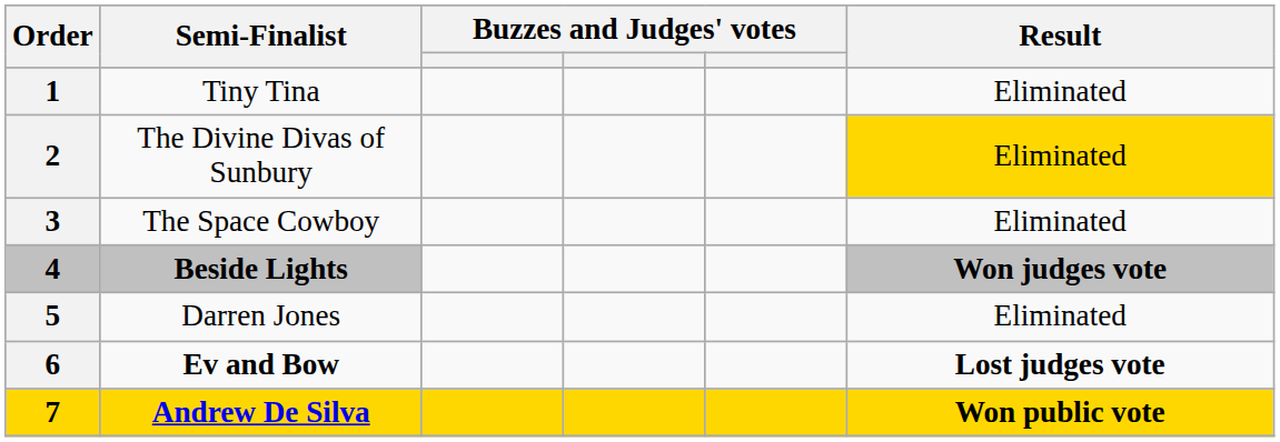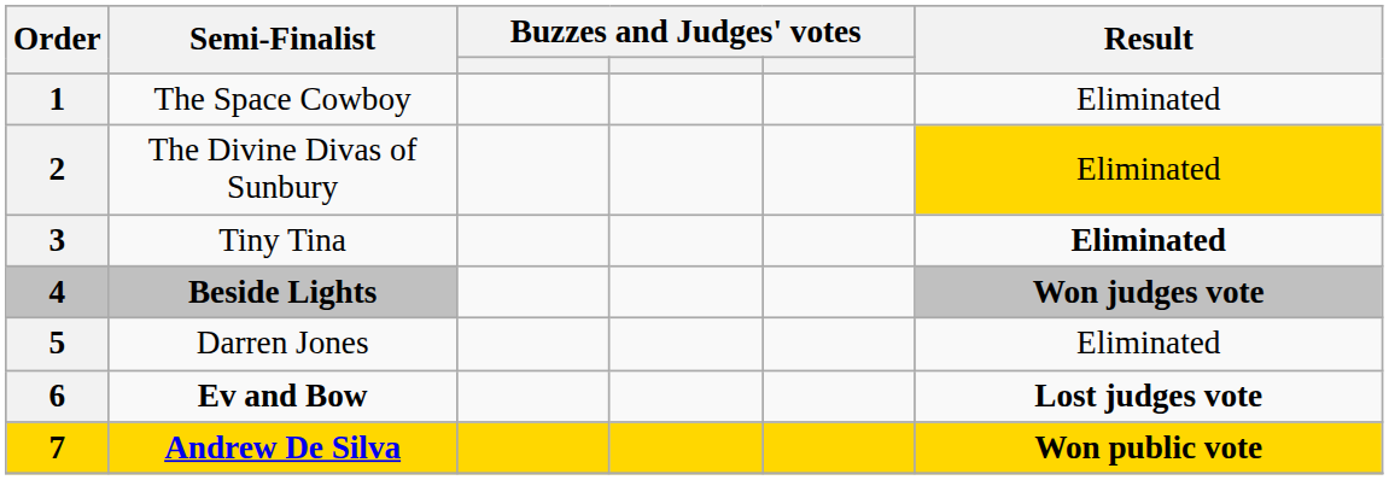 <table class="wikitable plainrowheaders sortable" style="text-align:center" width="76%;">
 <tr>
 <th scope="col" rowspan="2" style="width:1em;">Order</th>
 <th scope="col" rowspan="2" class="unsortable" style="width:17em;">Semi-Finalist</th>
 <th scope="col" colspan="3" class="unsortable" style="width:24em;">Buzzes and Judges' votes</th>
 <th scope="col" rowspan="2" style="width:23em;">Result</th>
 </tr>
 <tr>
 <th scope="col" class="unsortable" style="width:6em;"></th>
 <th scope="col" class="unsortable" style="width:6em;"></th>
 <th scope="col" class="unsortable" style="width:6em;"></th>
 </tr>
 <tr>
 <th>1</th>
-<td>Tiny Tina</td>
+<td>The Space Cowboy</td>
 <td></td>
 <td></td>
 <td></td>
 <td>Eliminated</td>
 </tr>
 <tr>
 <th>2</th>
 <td>The Divine Divas of Sunbury</td>
 <td></td>
 <td></td>
 <td></td>
 <td style="background: gold;">Eliminated</td>
 </tr>
 <tr>
 <th>3</th>
-<td>The Space Cowboy</td>
+<td>Tiny Tina</td>
 <td></td>
 <td></td>
 <td></td>
-<td>Eliminated</td>
+<td><strong>Eliminated</strong></td>
 </tr>
 <tr>
 <th style="background:silver;">4</th>
 <td style="background:silver;"><strong>Beside Lights</strong></td>
 <td style="text-align: center;"></td>
 <td style="text-align: center;"></td>
 <td></td>
 <td style="background:silver;"><strong>Won judges vote</strong></td>
 </tr>
 <tr>
 <th>5</th>
 <td>Darren Jones</td>
 <td></td>
 <td></td>
 <td></td>
 <td>Eliminated</td>
 </tr>
 <tr>
 <th>6</th>
 <td><strong>Ev and Bow</strong></td>
 <td></td>
 <td></td>
 <td style="text-align: center;"></td>
 <td><strong>Lost judges vote</strong></td>
 </tr>
 <tr>
 <th style="background:gold;">7</th>
 <td style="background:gold;"><strong><a href='#'>Andrew De Silva</a></strong></td>
 <td style="background:gold;"></td>
 <td style="background:gold;"></td>
 <td style="background:gold;"></td>
 <td style="background:gold;"><strong>Won public vote</strong></td>
 </tr>
 <tr>
 </tr>
 </table>
